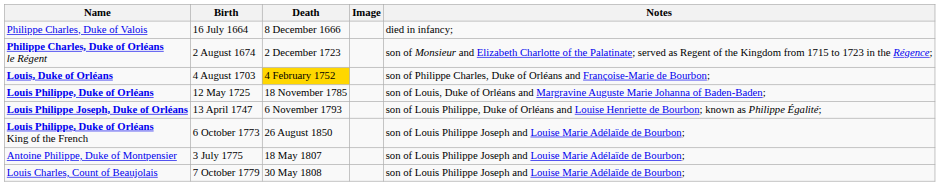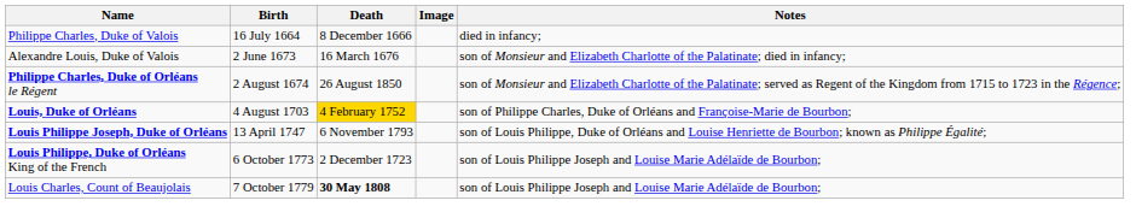 <table class="wikitable">
 <tr>
 <th>Name</th>
 <th>Birth</th>
 <th>Death</th>
 <th>Image</th>
 <th>Notes</th>
 </tr>
 <tr>
 <td><a href='#'>Philippe Charles, Duke of Valois</a></td>
 <td>16 July 1664</td>
 <td>8 December 1666</td>
 <td></td>
 <td>died in infancy;</td>
 </tr>
 <tr>
+<td>Alexandre Louis, Duke of Valois</td>
+<td>2 June 1673</td>
+<td>16 March 1676</td>
+<td></td>
+<td>son of <em>Monsieur</em> and <a href='#'>Elizabeth Charlotte of the Palatinate</a>; died in infancy;</td>
+</tr>
+<tr>
 <td><strong><a href='#'>Philippe Charles, Duke of Orléans</a></strong><br><em>le Régent</em></td>
 <td>2 August 1674</td>
-<td>2 December 1723</td>
+<td>26 August 1850</td>
 <td></td>
 <td>son of <em>Monsieur</em> and <a href='#'>Elizabeth Charlotte of the Palatinate</a>; served as Regent of the Kingdom from 1715 to 1723 in the <em><a href='#'>Régence</a></em>;</td>
 </tr>
 <tr>
 <td><strong><a href='#'>Louis, Duke of Orléans</a></strong></td>
 <td>4 August 1703</td>
 <td style="background: gold;">4 February 1752</td>
 <td></td>
 <td>son of Philippe Charles, Duke of Orléans and <a href='#'>Françoise-Marie de Bourbon</a>;</td>
 </tr>
 <tr>
-<td><strong><a href='#'>Louis Philippe, Duke of Orléans</a></strong></td>
-<td>12 May 1725</td>
-<td>18 November 1785</td>
-<td></td>
-<td>son of Louis, Duke of Orléans and <a href='#'>Margravine Auguste Marie Johanna of Baden-Baden</a>;</td>
-</tr>
-<tr>
 <td><strong><a href='#'>Louis Philippe Joseph, Duke of Orléans</a></strong></td>
 <td>13 April 1747</td>
 <td>6 November 1793</td>
 <td></td>
 <td>son of Louis Philippe, Duke of Orléans and <a href='#'>Louise Henriette de Bourbon</a>; known as <em>Philippe Égalité</em>;</td>
 </tr>
 <tr>
 <td><strong><a href='#'>Louis Philippe, Duke of Orléans</a></strong><br>King of the French</td>
 <td>6 October 1773</td>
-<td>26 August 1850</td>
-<td></td>
-<td>son of Louis Philippe Joseph and <a href='#'>Louise Marie Adélaïde de Bourbon</a>;</td>
-</tr>
-<tr>
-<td><a href='#'>Antoine Philippe, Duke of Montpensier</a></td>
-<td>3 July 1775</td>
-<td>18 May 1807</td>
+<td>2 December 1723</td>
 <td></td>
 <td>son of Louis Philippe Joseph and <a href='#'>Louise Marie Adélaïde de Bourbon</a>;</td>
 </tr>
 <tr>
 <td><a href='#'>Louis Charles, Count of Beaujolais</a></td>
 <td>7 October 1779</td>
-<td>30 May 1808</td>
+<td><strong>30 May 1808</strong></td>
 <td></td>
 <td>son of Louis Philippe Joseph and <a href='#'>Louise Marie Adélaïde de Bourbon</a>;</td>
 </tr>
 </table>
